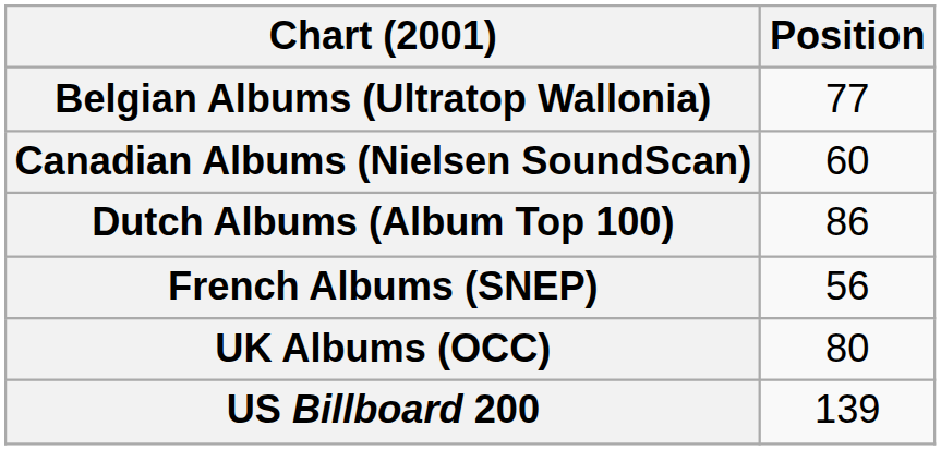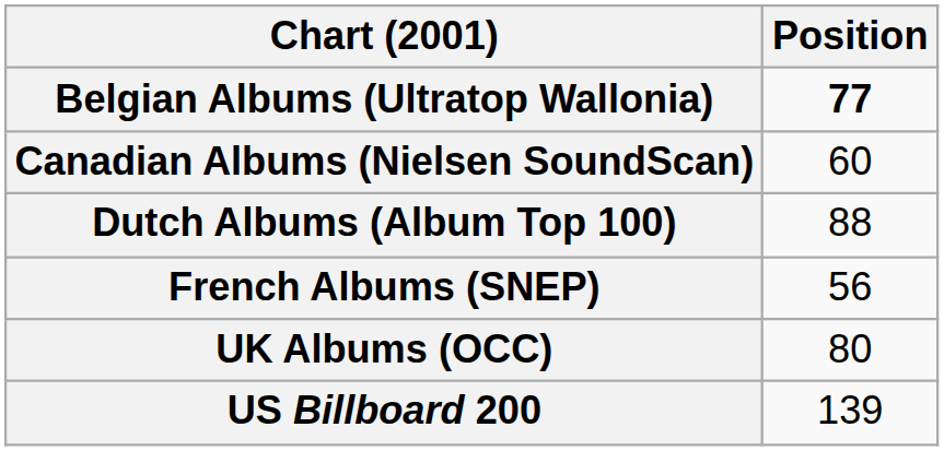 <table class="wikitable sortable plainrowheaders" style="text-align:center">
 <tr>
 <th>Chart (2001)</th>
 <th>Position</th>
 </tr>
 <tr>
 <th scope="row">Belgian Albums (Ultratop Wallonia)</th>
-<td>77</td>
+<td><strong>77</strong></td>
 </tr>
 <tr>
 <th scope="row">Canadian Albums (Nielsen SoundScan)</th>
 <td>60</td>
 </tr>
 <tr>
 <th scope="row">Dutch Albums (Album Top 100)</th>
-<td>86</td>
+<td>88</td>
 </tr>
 <tr>
 <th scope="row">French Albums (SNEP)</th>
 <td>56</td>
 </tr>
 <tr>
 <th scope="row">UK Albums (OCC)</th>
 <td>80</td>
 </tr>
 <tr>
 <th scope="row">US <em>Billboard</em> 200</th>
 <td>139</td>
 </tr>
 </table>
